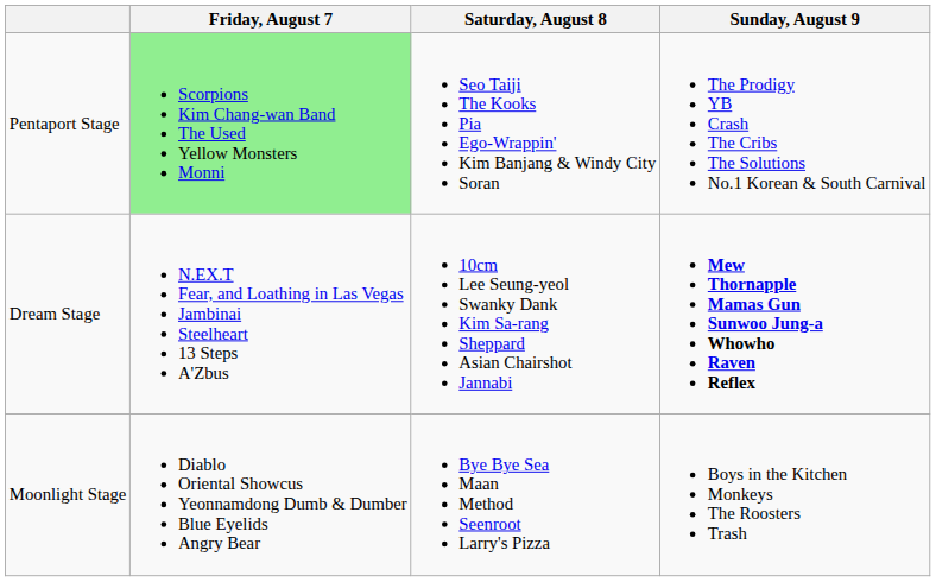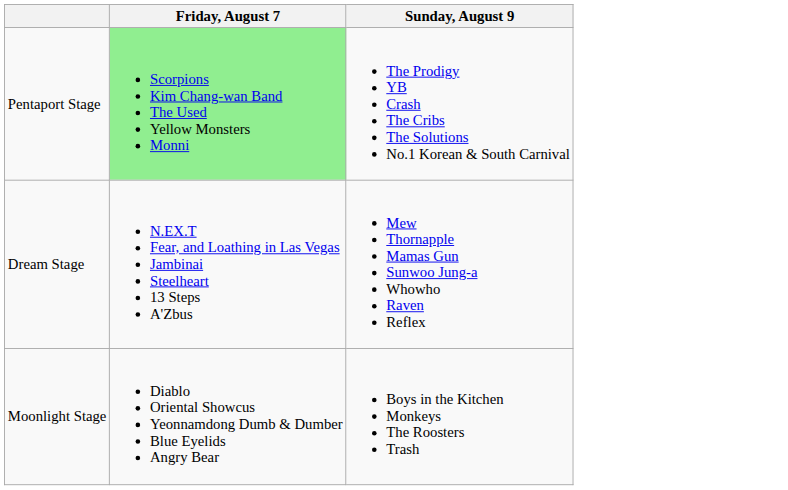 <table class="wikitable">
 <tr>
 <th></th>
 <th>Friday, August 7</th>
-<th>Saturday, August 8</th>
 <th>Sunday, August 9</th>
 </tr>
 <tr>
 <td>Pentaport Stage</td>
 <td style="background: lightgreen;"><br><ul><li><a href='#'>Scorpions</a></li><li><a href='#'>Kim Chang-wan Band</a></li><li><a href='#'>The Used</a></li><li>Yellow Monsters</li><li><a href='#'>Monni</a></li></ul></td>
-<td><br><ul><li><a href='#'>Seo Taiji</a></li><li><a href='#'>The Kooks</a></li><li><a href='#'>Pia</a></li><li><a href='#'>Ego-Wrappin'</a></li><li>Kim Banjang & Windy City</li><li>Soran</li></ul></td>
 <td><br><ul><li><a href='#'>The Prodigy</a></li><li><a href='#'>YB</a></li><li><a href='#'>Crash</a></li><li><a href='#'>The Cribs</a></li><li><a href='#'>The Solutions</a></li><li>No.1 Korean & South Carnival</li></ul></td>
 </tr>
 <tr>
 <td>Dream Stage</td>
 <td><br><ul><li><a href='#'>N.EX.T</a></li><li><a href='#'>Fear, and Loathing in Las Vegas</a></li><li><a href='#'>Jambinai</a></li><li><a href='#'>Steelheart</a></li><li>13 Steps</li><li>A'Zbus</li></ul></td>
-<td><br><ul><li><a href='#'>10cm</a></li><li>Lee Seung-yeol</li><li>Swanky Dank</li><li><a href='#'>Kim Sa-rang</a></li><li><a href='#'>Sheppard</a></li><li>Asian Chairshot</li><li><a href='#'>Jannabi</a></li></ul></td>
-<td><strong><br><ul><li><a href='#'>Mew</a></li><li><a href='#'>Thornapple</a></li><li><a href='#'>Mamas Gun</a></li><li><a href='#'>Sunwoo Jung-a</a></li><li>Whowho</li><li><a href='#'>Raven</a></li><li>Reflex</li></ul></strong></td>
+<td><br><ul><li><a href='#'>Mew</a></li><li><a href='#'>Thornapple</a></li><li><a href='#'>Mamas Gun</a></li><li><a href='#'>Sunwoo Jung-a</a></li><li>Whowho</li><li><a href='#'>Raven</a></li><li>Reflex</li></ul></td>
 </tr>
 <tr>
 <td>Moonlight Stage</td>
 <td><br><ul><li>Diablo</li><li>Oriental Showcus</li><li>Yeonnamdong Dumb & Dumber</li><li>Blue Eyelids</li><li>Angry Bear</li></ul></td>
-<td><br><ul><li><a href='#'>Bye Bye Sea</a></li><li>Maan</li><li>Method</li><li><a href='#'>Seenroot</a></li><li>Larry's Pizza</li></ul></td>
 <td><br><ul><li>Boys in the Kitchen</li><li>Monkeys</li><li>The Roosters</li><li>Trash</li></ul></td>
 </tr>
 </table>
